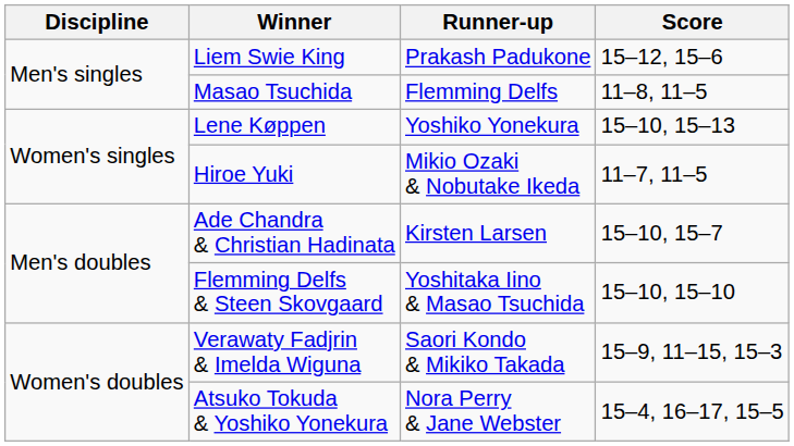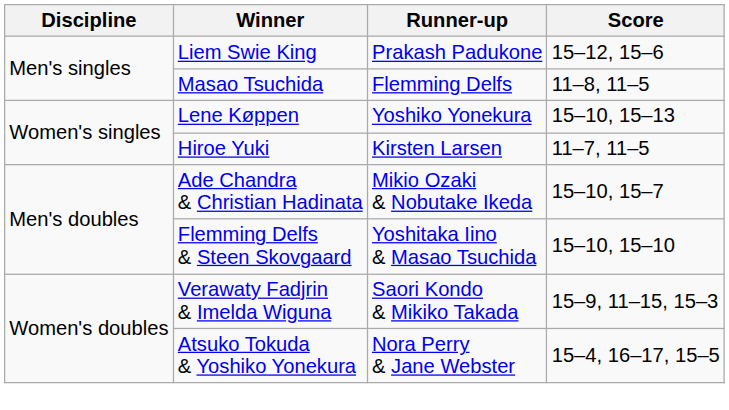 <table class="wikitable">
 <tr>
 <th>Discipline</th>
 <th>Winner</th>
 <th>Runner-up</th>
 <th>Score</th>
 </tr>
 <tr>
 <td rowspan=2>Men's singles</td>
 <td> <a href='#'>Liem Swie King</a></td>
 <td> <a href='#'>Prakash Padukone</a></td>
 <td>15–12, 15–6</td>
 </tr>
 <tr>
 <td> <a href='#'>Masao Tsuchida</a></td>
 <td> <a href='#'>Flemming Delfs</a></td>
 <td>11–8, 11–5</td>
 </tr>
 <tr>
 <td rowspan=2>Women's singles</td>
 <td> <a href='#'>Lene Køppen</a></td>
 <td> <a href='#'>Yoshiko Yonekura</a></td>
 <td>15–10, 15–13</td>
 </tr>
 <tr>
 <td> <a href='#'>Hiroe Yuki</a></td>
-<td> <a href='#'>Mikio Ozaki</a> <br> & <a href='#'>Nobutake Ikeda</a></td>
+<td> <a href='#'>Kirsten Larsen</a></td>
 <td>11–7, 11–5</td>
 </tr>
 <tr>
 <td rowspan=2>Men's doubles</td>
 <td> <a href='#'>Ade Chandra</a><br> & <a href='#'>Christian Hadinata</a></td>
-<td> <a href='#'>Kirsten Larsen</a></td>
+<td> <a href='#'>Mikio Ozaki</a> <br> & <a href='#'>Nobutake Ikeda</a></td>
 <td>15–10, 15–7</td>
 </tr>
 <tr>
 <td> <a href='#'>Flemming Delfs</a> <br> & <a href='#'>Steen Skovgaard</a></td>
 <td> <a href='#'>Yoshitaka Iino</a><br> & <a href='#'>Masao Tsuchida</a></td>
 <td>15–10, 15–10</td>
 </tr>
 <tr>
 <td rowspan=2>Women's doubles</td>
 <td> <a href='#'>Verawaty Fadjrin</a><br> & <a href='#'>Imelda Wiguna</a></td>
 <td> <a href='#'>Saori Kondo</a><br> & <a href='#'>Mikiko Takada</a></td>
 <td>15–9, 11–15, 15–3</td>
 </tr>
 <tr>
 <td> <a href='#'>Atsuko Tokuda</a><br> & <a href='#'>Yoshiko Yonekura</a></td>
 <td> <a href='#'>Nora Perry</a><br> & <a href='#'>Jane Webster</a></td>
 <td>15–4, 16–17, 15–5</td>
 </tr>
 </table>
